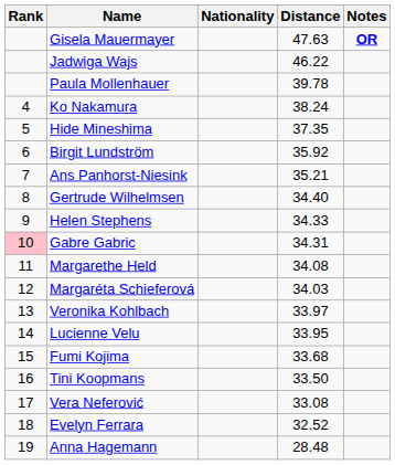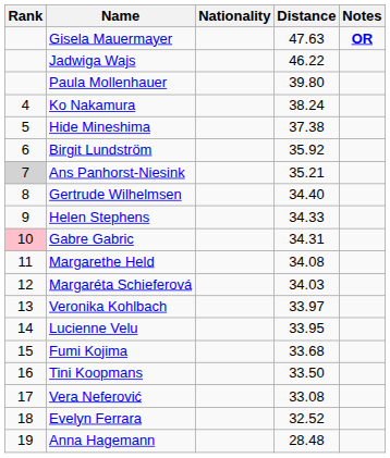 <table class="wikitable sortable" style="text-align:center">
 <tr>
 <th>Rank</th>
 <th>Name</th>
 <th>Nationality</th>
 <th>Distance</th>
 <th>Notes</th>
 </tr>
 <tr>
 <td></td>
 <td align=left><a href='#'>Gisela Mauermayer</a></td>
 <td align=left></td>
 <td>47.63</td>
 <td><strong><a href='#'>OR</a></strong></td>
 </tr>
 <tr>
 <td></td>
 <td align=left><a href='#'>Jadwiga Wajs</a></td>
 <td align=left></td>
 <td>46.22</td>
 <td><strong>  </strong></td>
 </tr>
 <tr>
 <td></td>
 <td align=left><a href='#'>Paula Mollenhauer</a></td>
 <td align=left></td>
-<td>39.78</td>
+<td>39.80</td>
 <td></td>
 </tr>
 <tr>
 <td>4</td>
 <td align=left><a href='#'>Ko Nakamura</a></td>
 <td align=left></td>
 <td>38.24</td>
 <td></td>
 </tr>
 <tr>
 <td>5</td>
 <td align=left><a href='#'>Hide Mineshima</a></td>
 <td align=left></td>
-<td>37.35</td>
+<td>37.38</td>
 <td><strong> </strong></td>
 </tr>
 <tr>
 <td>6</td>
 <td align=left><a href='#'>Birgit Lundström</a></td>
 <td align=left></td>
 <td>35.92</td>
 <td></td>
 </tr>
 <tr>
-<td>7</td>
+<td style="background: lightgrey;">7</td>
 <td align=left><a href='#'>Ans Panhorst-Niesink</a></td>
 <td align=left></td>
 <td>35.21</td>
 <td></td>
 </tr>
 <tr>
 <td>8</td>
 <td align=left><a href='#'>Gertrude Wilhelmsen</a></td>
 <td align=left></td>
 <td>34.40</td>
 <td></td>
 </tr>
 <tr>
 <td>9</td>
 <td align=left><a href='#'>Helen Stephens</a></td>
 <td align=left></td>
 <td>34.33</td>
 <td></td>
 </tr>
 <tr>
 <td style="background: pink;">10</td>
 <td align=left><a href='#'>Gabre Gabric</a></td>
 <td align=left></td>
 <td>34.31</td>
 <td></td>
 </tr>
 <tr>
 <td>11</td>
 <td align=left><a href='#'>Margarethe Held</a></td>
 <td align=left></td>
 <td>34.08</td>
 <td></td>
 </tr>
 <tr>
 <td>12</td>
 <td align=left><a href='#'>Margaréta Schieferová</a></td>
 <td align=left></td>
 <td>34.03</td>
 <td></td>
 </tr>
 <tr>
 <td>13</td>
 <td align=left><a href='#'>Veronika Kohlbach</a></td>
 <td align=left></td>
 <td>33.97</td>
 <td></td>
 </tr>
 <tr>
 <td>14</td>
 <td align=left><a href='#'>Lucienne Velu</a></td>
 <td align=left></td>
 <td>33.95</td>
 <td></td>
 </tr>
 <tr>
 <td>15</td>
 <td align=left><a href='#'>Fumi Kojima</a></td>
 <td align=left></td>
 <td>33.68</td>
 <td></td>
 </tr>
 <tr>
 <td>16</td>
 <td align=left><a href='#'>Tini Koopmans</a></td>
 <td align=left></td>
 <td>33.50</td>
 <td></td>
 </tr>
 <tr>
 <td>17</td>
 <td align=left><a href='#'>Vera Neferović</a></td>
 <td align=left></td>
 <td>33.08</td>
 <td></td>
 </tr>
 <tr>
 <td>18</td>
 <td align=left><a href='#'>Evelyn Ferrara</a></td>
 <td align=left></td>
 <td>32.52</td>
 <td></td>
 </tr>
 <tr>
 <td>19</td>
 <td align=left><a href='#'>Anna Hagemann</a></td>
 <td align=left></td>
 <td>28.48</td>
 <td></td>
 </tr>
 </table>
